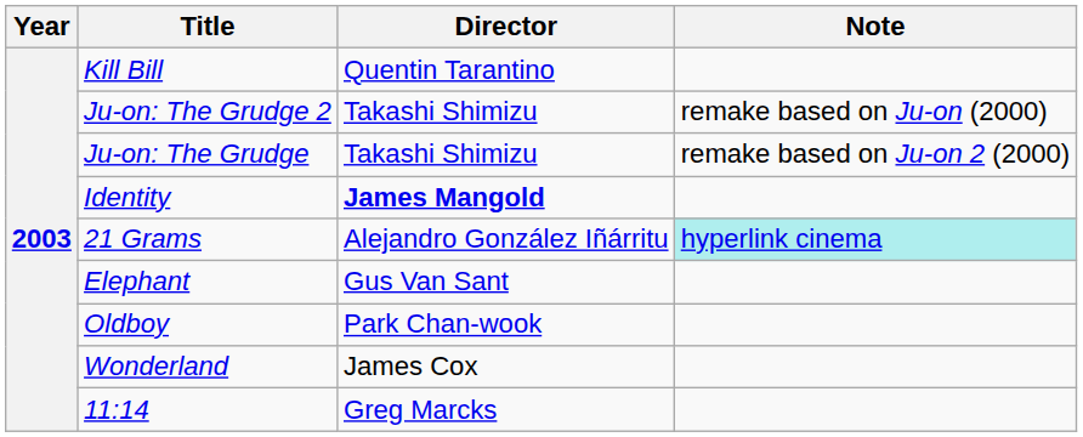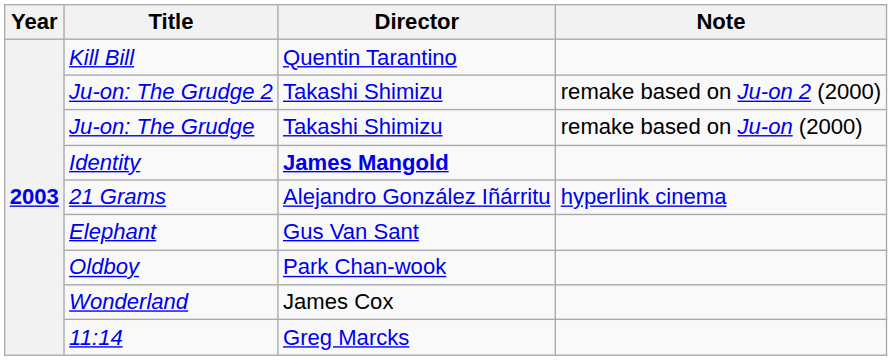 <table class="wikitable">
 <tr>
 <th>Year</th>
 <th>Title</th>
 <th>Director</th>
 <th>Note</th>
 </tr>
 <tr>
 <th rowspan="9"><a href='#'>2003</a></th>
 <td><em><a href='#'>Kill Bill</a></em></td>
 <td><a href='#'>Quentin Tarantino</a></td>
 <td></td>
 </tr>
 <tr>
 <td><em><a href='#'>Ju-on: The Grudge 2</a></em></td>
 <td><a href='#'>Takashi Shimizu</a></td>
-<td>remake based on <em><a href='#'>Ju-on</a></em> (2000)</td>
+<td>remake based on <em><a href='#'>Ju-on 2</a></em> (2000)</td>
 </tr>
 <tr>
 <td><em><a href='#'>Ju-on: The Grudge</a></em></td>
 <td><a href='#'>Takashi Shimizu</a></td>
-<td>remake based on <em><a href='#'>Ju-on 2</a></em> (2000)</td>
+<td>remake based on <em><a href='#'>Ju-on</a></em> (2000)</td>
 </tr>
 <tr>
 <td><em><a href='#'>Identity</a></em></td>
 <td><strong><a href='#'>James Mangold</a></strong></td>
 <td></td>
 </tr>
 <tr>
 <td><em><a href='#'>21 Grams</a></em></td>
 <td><a href='#'>Alejandro González Iñárritu</a></td>
-<td style="background: paleturquoise;"><a href='#'>hyperlink cinema</a></td>
+<td><a href='#'>hyperlink cinema</a></td>
 </tr>
 <tr>
 <td><em><a href='#'>Elephant</a></em></td>
 <td><a href='#'>Gus Van Sant</a></td>
 <td></td>
 </tr>
 <tr>
 <td><em><a href='#'>Oldboy</a></em></td>
 <td><a href='#'>Park Chan-wook</a></td>
 <td></td>
 </tr>
 <tr>
 <td><em><a href='#'>Wonderland</a></em></td>
 <td>James Cox</td>
 <td></td>
 </tr>
 <tr>
 <td><em><a href='#'>11:14</a></em></td>
 <td><a href='#'>Greg Marcks</a></td>
 <td></td>
 </tr>
 </table>
